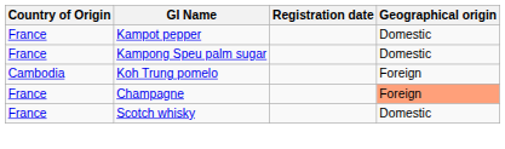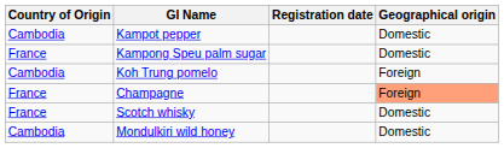 <table class="wikitable sortable">
 <tr>
 <th>Country of Origin</th>
 <th>GI Name</th>
 <th>Registration date</th>
 <th>Geographical origin</th>
 </tr>
 <tr>
-<td><a href='#'>France</a></td>
+<td><a href='#'>Cambodia</a></td>
 <td><a href='#'>Kampot pepper</a></td>
 <td></td>
 <td>Domestic</td>
 </tr>
 <tr>
 <td><a href='#'>France</a></td>
 <td><a href='#'>Kampong Speu palm sugar</a></td>
 <td></td>
 <td>Domestic</td>
 </tr>
 <tr>
 <td><a href='#'>Cambodia</a></td>
 <td><a href='#'>Koh Trung pomelo</a></td>
 <td></td>
 <td>Foreign</td>
 </tr>
 <tr>
 <td><a href='#'>France</a></td>
 <td><a href='#'>Champagne</a></td>
 <td></td>
 <td style="background: lightsalmon;">Foreign</td>
 </tr>
 <tr>
 <td><a href='#'>France</a></td>
 <td><a href='#'>Scotch whisky</a></td>
 <td></td>
 <td>Domestic</td>
 </tr>
+<tr>
+<td><a href='#'>Cambodia</a></td>
+<td><a href='#'>Mondulkiri wild honey</a></td>
+<td></td>
+<td>Domestic</td>
+</tr>
 </table>
